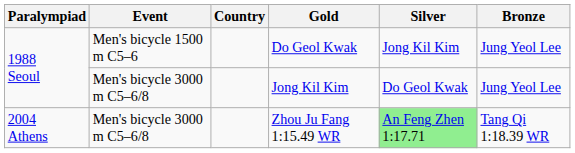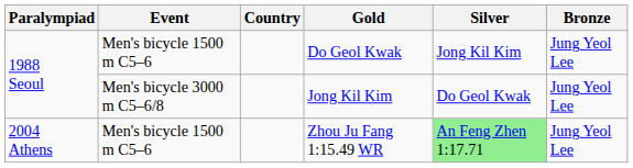 <table class="wikitable" style="font-size:95%">
 <tr>
 <th>Paralympiad</th>
 <th>Event</th>
 <th>Country</th>
 <th>Gold</th>
 <th>Silver</th>
 <th>Bronze</th>
 </tr>
 <tr>
 <td rowspan="2"><a href='#'>1988<br>Seoul</a></td>
 <td>Men's bicycle 1500 m C5–6<br></td>
 <td></td>
 <td><a href='#'>Do Geol Kwak</a></td>
 <td><a href='#'>Jong Kil Kim</a></td>
 <td><a href='#'>Jung Yeol Lee</a></td>
 </tr>
 <tr>
 <td>Men's bicycle 3000 m C5–6/8<br></td>
 <td></td>
 <td><a href='#'>Jong Kil Kim</a></td>
 <td><a href='#'>Do Geol Kwak</a></td>
 <td><a href='#'>Jung Yeol Lee</a></td>
 </tr>
 <tr>
 <td><a href='#'>2004<br>Athens</a></td>
-<td>Men's bicycle 3000 m C5–6/8<br></td>
+<td>Men's bicycle 1500 m C5–6<br></td>
 <td></td>
 <td><a href='#'>Zhou Ju Fang</a> 1:15.49 <a href='#'>WR</a></td>
 <td style="background: lightgreen;"><a href='#'>An Feng Zhen</a> 1:17.71</td>
-<td><a href='#'>Tang Qi</a> 1:18.39 <a href='#'>WR</a></td>
+<td><a href='#'>Jung Yeol Lee</a></td>
 </tr>
 </table>
